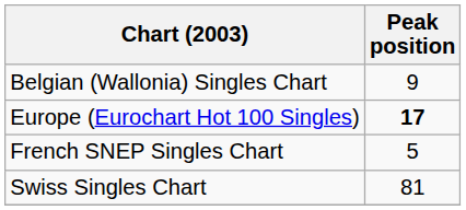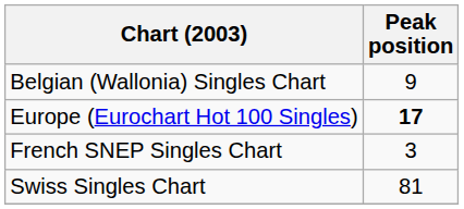 <table class="wikitable sortable">
 <tr>
 <th>Chart (2003)</th>
 <th>Peak<br>position</th>
 </tr>
 <tr>
 <td>Belgian (Wallonia) Singles Chart</td>
 <td align="center">9</td>
 </tr>
 <tr>
 <td>Europe (<a href='#'>Eurochart Hot 100 Singles</a>)</td>
 <td align="center"><strong>17</strong></td>
 </tr>
 <tr>
 <td>French SNEP Singles Chart</td>
-<td align="center">5</td>
+<td align="center">3</td>
 </tr>
 <tr>
 <td>Swiss Singles Chart</td>
 <td align="center">81</td>
 </tr>
 <tr>
 </tr>
 </table>
